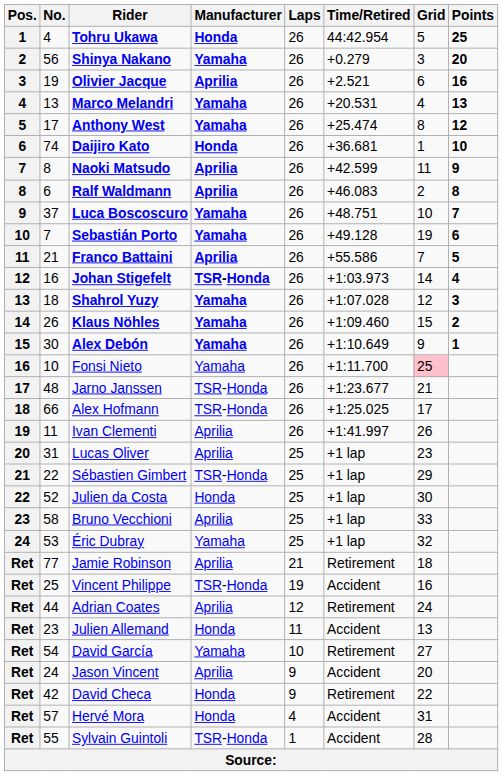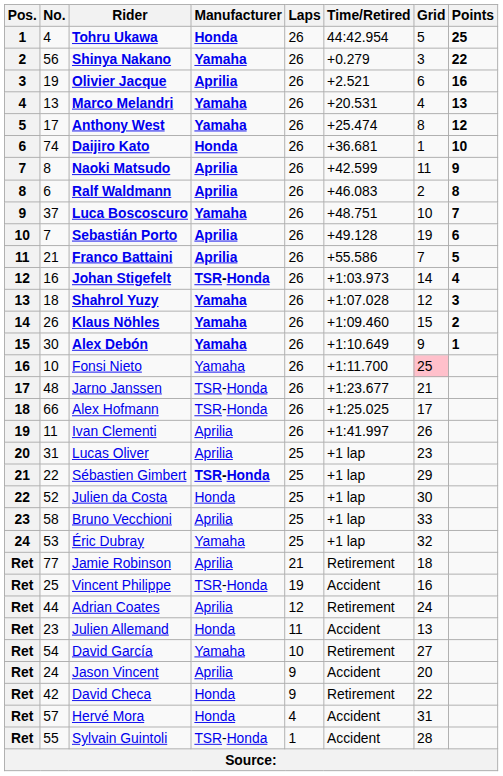 <table class="wikitable" style="font-size: 95%;">
 <tr>
 <th>Pos.</th>
 <th>No.</th>
 <th>Rider</th>
 <th>Manufacturer</th>
 <th>Laps</th>
 <th>Time/Retired</th>
 <th>Grid</th>
 <th>Points</th>
 </tr>
 <tr>
 <th>1</th>
 <td>4</td>
 <td> <strong><a href='#'>Tohru Ukawa</a></strong></td>
 <td><strong><a href='#'>Honda</a></strong></td>
 <td>26</td>
 <td>44:42.954</td>
 <td>5</td>
 <td><strong>25</strong></td>
 </tr>
 <tr>
 <th>2</th>
 <td>56</td>
 <td> <strong><a href='#'>Shinya Nakano</a></strong></td>
 <td><strong><a href='#'>Yamaha</a></strong></td>
 <td>26</td>
 <td>+0.279</td>
 <td>3</td>
-<td><strong>20</strong></td>
+<td><strong>22</strong></td>
 </tr>
 <tr>
 <th>3</th>
 <td>19</td>
 <td> <strong><a href='#'>Olivier Jacque</a></strong></td>
 <td><strong><a href='#'>Aprilia</a></strong></td>
 <td>26</td>
 <td>+2.521</td>
 <td>6</td>
 <td><strong>16</strong></td>
 </tr>
 <tr>
 <th>4</th>
 <td>13</td>
 <td> <strong><a href='#'>Marco Melandri</a></strong></td>
 <td><strong><a href='#'>Yamaha</a></strong></td>
 <td>26</td>
 <td>+20.531</td>
 <td>4</td>
 <td><strong>13</strong></td>
 </tr>
 <tr>
 <th>5</th>
 <td>17</td>
 <td> <strong><a href='#'>Anthony West</a></strong></td>
 <td><strong><a href='#'>Yamaha</a></strong></td>
 <td>26</td>
 <td>+25.474</td>
 <td>8</td>
 <td><strong>12</strong></td>
 </tr>
 <tr>
 <th>6</th>
 <td>74</td>
 <td> <strong><a href='#'>Daijiro Kato</a></strong></td>
 <td><strong><a href='#'>Honda</a></strong></td>
 <td>26</td>
 <td>+36.681</td>
 <td>1</td>
 <td><strong>10</strong></td>
 </tr>
 <tr>
 <th>7</th>
 <td>8</td>
 <td> <strong><a href='#'>Naoki Matsudo</a></strong></td>
 <td><strong><a href='#'>Aprilia</a></strong></td>
 <td>26</td>
 <td>+42.599</td>
 <td>11</td>
 <td><strong>9</strong></td>
 </tr>
 <tr>
 <th>8</th>
 <td>6</td>
 <td> <strong><a href='#'>Ralf Waldmann</a></strong></td>
 <td><strong><a href='#'>Aprilia</a></strong></td>
 <td>26</td>
 <td>+46.083</td>
 <td>2</td>
 <td><strong>8</strong></td>
 </tr>
 <tr>
 <th>9</th>
 <td>37</td>
 <td> <strong><a href='#'>Luca Boscoscuro</a></strong></td>
 <td><strong><a href='#'>Yamaha</a></strong></td>
 <td>26</td>
 <td>+48.751</td>
 <td>10</td>
 <td><strong>7</strong></td>
 </tr>
 <tr>
 <th>10</th>
 <td>7</td>
 <td> <strong><a href='#'>Sebastián Porto</a></strong></td>
-<td><strong><a href='#'>Yamaha</a></strong></td>
+<td><strong><a href='#'>Aprilia</a></strong></td>
 <td>26</td>
 <td>+49.128</td>
 <td>19</td>
 <td><strong>6</strong></td>
 </tr>
 <tr>
 <th>11</th>
 <td>21</td>
 <td> <strong><a href='#'>Franco Battaini</a></strong></td>
 <td><strong><a href='#'>Aprilia</a></strong></td>
 <td>26</td>
 <td>+55.586</td>
 <td>7</td>
 <td><strong>5</strong></td>
 </tr>
 <tr>
 <th>12</th>
 <td>16</td>
 <td> <strong><a href='#'>Johan Stigefelt</a></strong></td>
 <td><strong><a href='#'>TSR</a>-<a href='#'>Honda</a></strong></td>
 <td>26</td>
 <td>+1:03.973</td>
 <td>14</td>
 <td><strong>4</strong></td>
 </tr>
 <tr>
 <th>13</th>
 <td>18</td>
 <td> <strong><a href='#'>Shahrol Yuzy</a></strong></td>
 <td><strong><a href='#'>Yamaha</a></strong></td>
 <td>26</td>
 <td>+1:07.028</td>
 <td>12</td>
 <td><strong>3</strong></td>
 </tr>
 <tr>
 <th>14</th>
 <td>26</td>
 <td> <strong><a href='#'>Klaus Nöhles</a></strong></td>
 <td><strong><a href='#'>Yamaha</a></strong></td>
 <td>26</td>
 <td>+1:09.460</td>
 <td>15</td>
 <td><strong>2</strong></td>
 </tr>
 <tr>
 <th>15</th>
 <td>30</td>
 <td> <strong><a href='#'>Alex Debón</a></strong></td>
 <td><strong><a href='#'>Yamaha</a></strong></td>
 <td>26</td>
 <td>+1:10.649</td>
 <td>9</td>
 <td><strong>1</strong></td>
 </tr>
 <tr>
 <th>16</th>
 <td>10</td>
 <td> <a href='#'>Fonsi Nieto</a></td>
 <td><a href='#'>Yamaha</a></td>
 <td>26</td>
 <td>+1:11.700</td>
 <td style="background: pink;">25</td>
 <td></td>
 </tr>
 <tr>
 <th>17</th>
 <td>48</td>
 <td> <a href='#'>Jarno Janssen</a></td>
 <td><a href='#'>TSR</a>-<a href='#'>Honda</a></td>
 <td>26</td>
 <td>+1:23.677</td>
 <td>21</td>
 <td></td>
 </tr>
 <tr>
 <th>18</th>
 <td>66</td>
 <td> <a href='#'>Alex Hofmann</a></td>
 <td><a href='#'>TSR</a>-<a href='#'>Honda</a></td>
 <td>26</td>
 <td>+1:25.025</td>
 <td>17</td>
 <td></td>
 </tr>
 <tr>
 <th>19</th>
 <td>11</td>
 <td> <a href='#'>Ivan Clementi</a></td>
 <td><a href='#'>Aprilia</a></td>
 <td>26</td>
 <td>+1:41.997</td>
 <td>26</td>
 <td></td>
 </tr>
 <tr>
 <th>20</th>
 <td>31</td>
 <td> <a href='#'>Lucas Oliver</a></td>
 <td><a href='#'>Aprilia</a></td>
 <td>25</td>
 <td>+1 lap</td>
 <td>23</td>
 <td></td>
 </tr>
 <tr>
 <th>21</th>
 <td>22</td>
 <td> <a href='#'>Sébastien Gimbert</a></td>
-<td><a href='#'>TSR</a>-<a href='#'>Honda</a></td>
+<td><strong><a href='#'>TSR</a>-<a href='#'>Honda</a></strong></td>
 <td>25</td>
 <td>+1 lap</td>
 <td>29</td>
 <td></td>
 </tr>
 <tr>
 <th>22</th>
 <td>52</td>
 <td> <a href='#'>Julien da Costa</a></td>
 <td><a href='#'>Honda</a></td>
 <td>25</td>
 <td>+1 lap</td>
 <td>30</td>
 <td></td>
 </tr>
 <tr>
 <th>23</th>
 <td>58</td>
 <td> <a href='#'>Bruno Vecchioni</a></td>
 <td><a href='#'>Aprilia</a></td>
 <td>25</td>
 <td>+1 lap</td>
 <td>33</td>
 <td></td>
 </tr>
 <tr>
 <th>24</th>
 <td>53</td>
 <td> <a href='#'>Éric Dubray</a></td>
 <td><a href='#'>Yamaha</a></td>
 <td>25</td>
 <td>+1 lap</td>
 <td>32</td>
 <td></td>
 </tr>
 <tr>
 <th>Ret</th>
 <td>77</td>
 <td> <a href='#'>Jamie Robinson</a></td>
 <td><a href='#'>Aprilia</a></td>
 <td>21</td>
 <td>Retirement</td>
 <td>18</td>
 <td></td>
 </tr>
 <tr>
 <th>Ret</th>
 <td>25</td>
 <td> <a href='#'>Vincent Philippe</a></td>
 <td><a href='#'>TSR</a>-<a href='#'>Honda</a></td>
 <td>19</td>
 <td>Accident</td>
 <td>16</td>
 <td></td>
 </tr>
 <tr>
 <th>Ret</th>
 <td>44</td>
 <td> <a href='#'>Adrian Coates</a></td>
 <td><a href='#'>Aprilia</a></td>
 <td>12</td>
 <td>Retirement</td>
 <td>24</td>
 <td></td>
 </tr>
 <tr>
 <th>Ret</th>
 <td>23</td>
 <td> <a href='#'>Julien Allemand</a></td>
 <td><a href='#'>Honda</a></td>
 <td>11</td>
 <td>Accident</td>
 <td>13</td>
 <td></td>
 </tr>
 <tr>
 <th>Ret</th>
 <td>54</td>
 <td> <a href='#'>David García</a></td>
 <td><a href='#'>Yamaha</a></td>
 <td>10</td>
 <td>Retirement</td>
 <td>27</td>
 <td></td>
 </tr>
 <tr>
 <th>Ret</th>
 <td>24</td>
 <td> <a href='#'>Jason Vincent</a></td>
 <td><a href='#'>Aprilia</a></td>
 <td>9</td>
 <td>Accident</td>
 <td>20</td>
 <td></td>
 </tr>
 <tr>
 <th>Ret</th>
 <td>42</td>
 <td> <a href='#'>David Checa</a></td>
 <td><a href='#'>Honda</a></td>
 <td>9</td>
 <td>Retirement</td>
 <td>22</td>
 <td></td>
 </tr>
 <tr>
 <th>Ret</th>
 <td>57</td>
 <td> <a href='#'>Hervé Mora</a></td>
 <td><a href='#'>Honda</a></td>
 <td>4</td>
 <td>Accident</td>
 <td>31</td>
 <td></td>
 </tr>
 <tr>
 <th>Ret</th>
 <td>55</td>
 <td> <a href='#'>Sylvain Guintoli</a></td>
 <td><a href='#'>TSR</a>-<a href='#'>Honda</a></td>
 <td>1</td>
 <td>Accident</td>
 <td>28</td>
 <td></td>
 </tr>
 <tr>
 <th colspan=8>Source: </th>
 </tr>
 </table>
